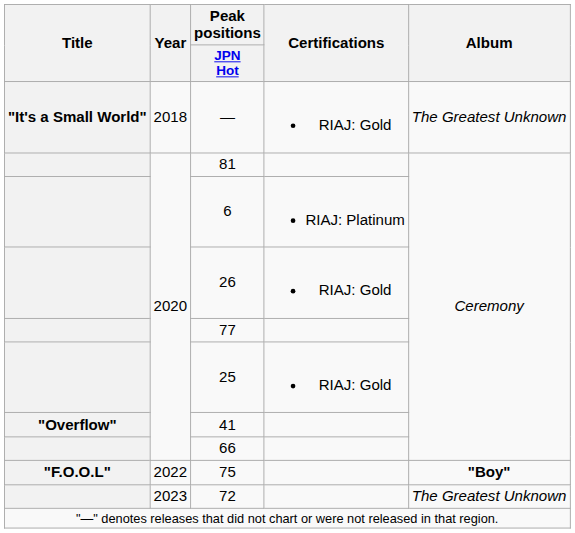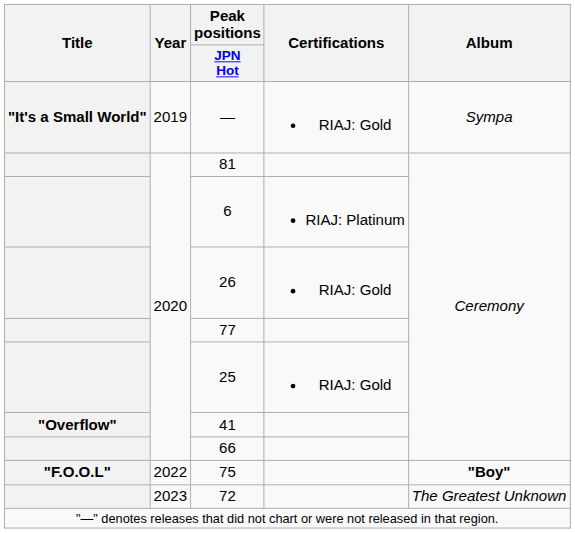 <table class="wikitable plainrowheaders" style="text-align:center;">
 <tr>
 <th rowspan="2" scope="col">Title</th>
 <th rowspan="2" scope="col">Year</th>
 <th>Peak positions</th>
 <th scope="col" rowspan="2">Certifications</th>
 <th scope="col" rowspan="2">Album</th>
 </tr>
 <tr>
 <th scope="col" style="width:3em;font-size:90%;"><a href='#'>JPN<br>Hot</a><br></th>
 </tr>
 <tr>
 <th scope="row">"It's a Small World"</th>
-<td>2018</td>
+<td>2019</td>
 <td>—</td>
 <td><br><ul><li>RIAJ: Gold </li></ul></td>
-<td><em>The Greatest Unknown</em></td>
+<td><em>Sympa</em></td>
 </tr>
 <tr>
 <th scope="row"></th>
 <td rowspan="7">2020</td>
 <td>81</td>
 <td></td>
 <td rowspan="7"><em>Ceremony</em></td>
 </tr>
 <tr>
 <th scope="row"></th>
 <td>6</td>
 <td><br><ul><li>RIAJ: Platinum </li></ul></td>
 </tr>
 <tr>
 <th scope="row"></th>
 <td>26</td>
 <td><br><ul><li>RIAJ: Gold </li></ul></td>
 </tr>
 <tr>
 <th scope="row"></th>
 <td>77</td>
 <td></td>
 </tr>
 <tr>
 <th scope="row"></th>
 <td>25</td>
 <td><br><ul><li>RIAJ: Gold </li></ul></td>
 </tr>
 <tr>
 <th scope="row">"Overflow"</th>
 <td>41</td>
 <td></td>
 </tr>
 <tr>
 <th scope="row"></th>
 <td>66</td>
 <td></td>
 </tr>
 <tr>
 <th scope="row">"F.O.O.L"</th>
 <td>2022</td>
 <td>75</td>
 <td></td>
 <td><strong>"Boy"</strong></td>
 </tr>
 <tr>
 <th scope="row"></th>
 <td>2023</td>
 <td>72</td>
 <td></td>
 <td><em>The Greatest Unknown</em></td>
 </tr>
 <tr>
 <td colspan="5" style="font-size:85%">"—" denotes releases that did not chart or were not released in that region.</td>
 </tr>
 </table>
